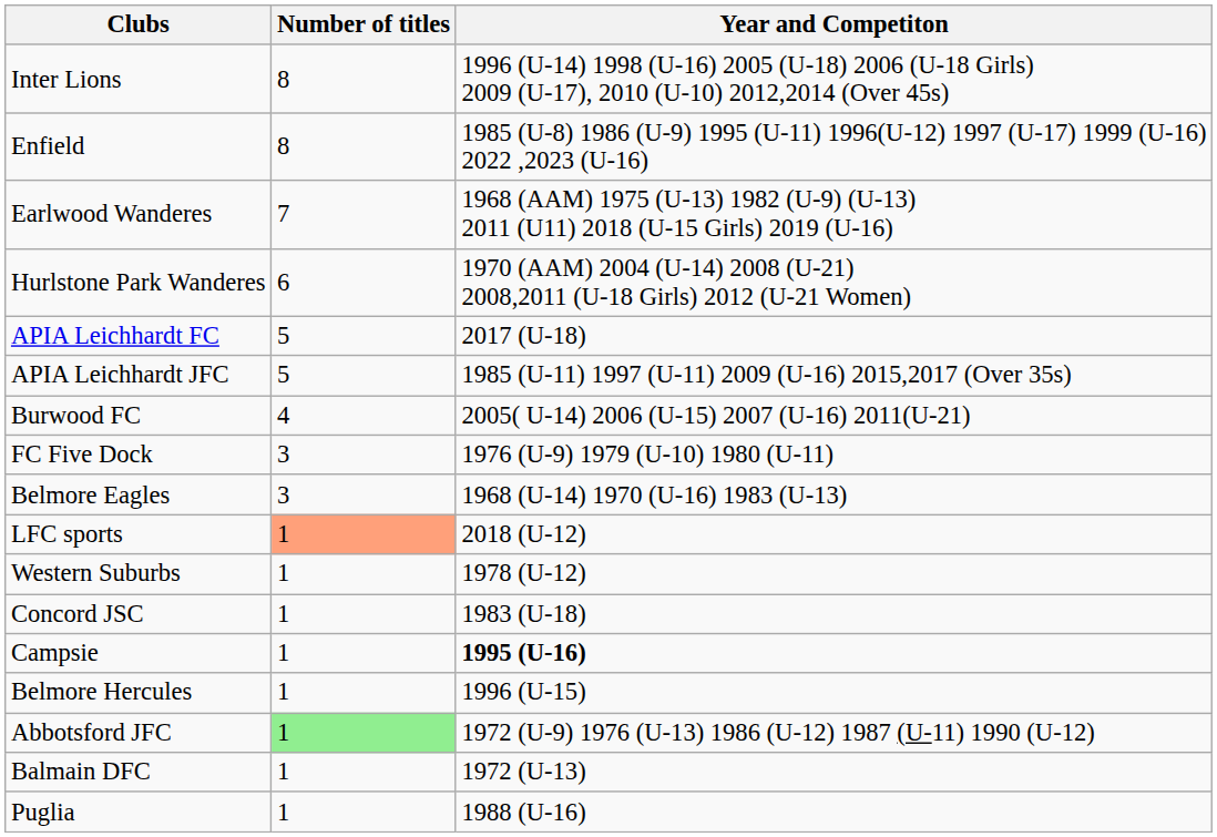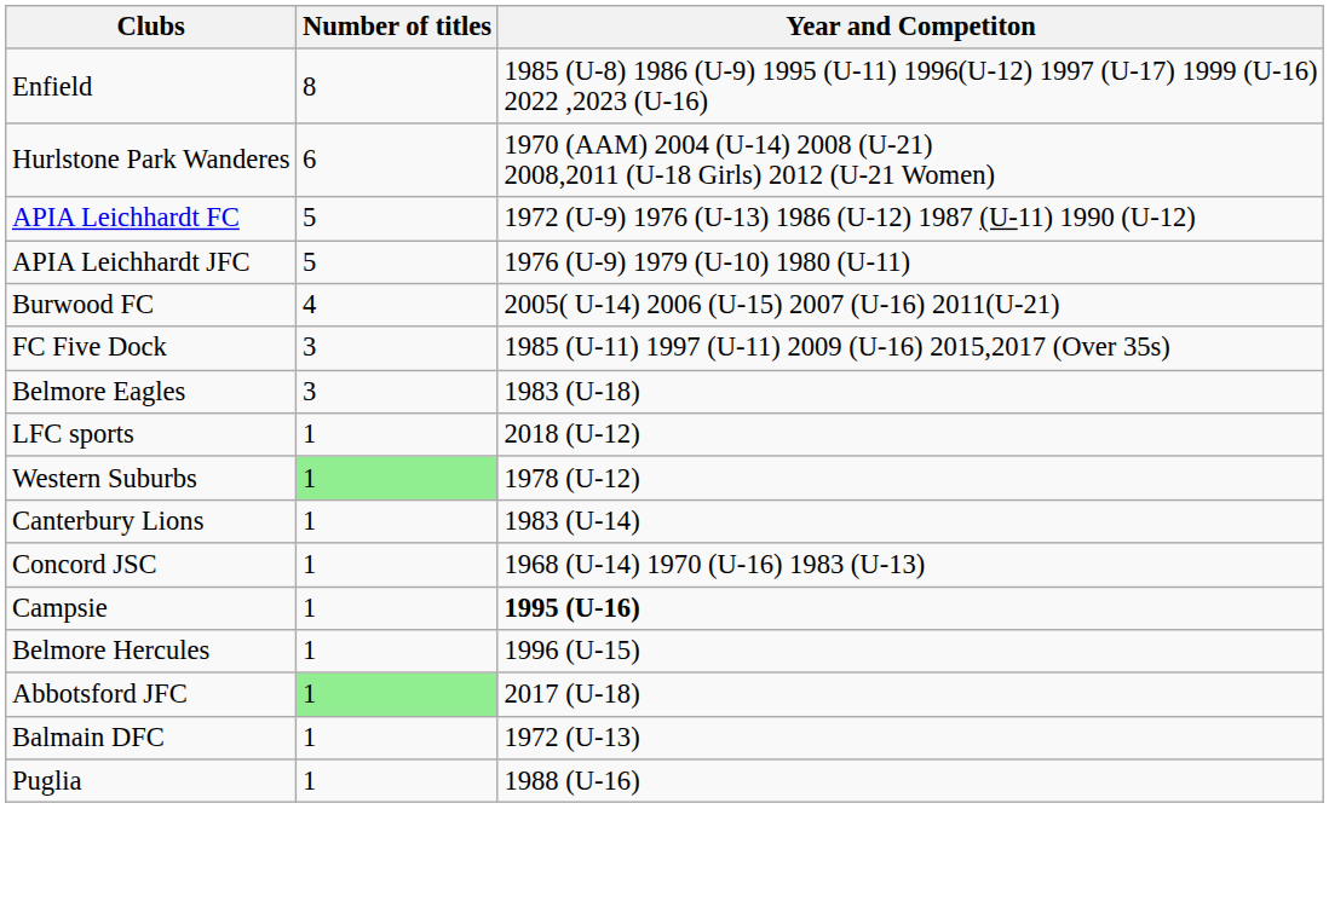 <table class="wikitable">
 <tr>
 <th>Clubs</th>
 <th>Number of titles</th>
 <th>Year and Competiton</th>
 </tr>
 <tr>
-<td>Inter Lions</td>
-<td>8</td>
-<td>1996 (U-14) 1998 (U-16) 2005 (U-18) 2006 (U-18 Girls)<br>2009 (U-17), 2010 (U-10) 2012,2014 (Over 45s)</td>
-</tr>
-<tr>
 <td>Enfield</td>
 <td>8</td>
 <td>1985 (U-8) 1986 (U-9) 1995 (U-11) 1996(U-12) 1997 (U-17) 1999 (U-16)<br>2022 ,2023 (U-16)</td>
-</tr>
-<tr>
-<td>Earlwood Wanderes</td>
-<td>7</td>
-<td>1968 (AAM) 1975 (U-13) 1982 (U-9) (U-13)<br>2011 (U11) 2018 (U-15 Girls) 2019 (U-16)</td>
 </tr>
 <tr>
 <td>Hurlstone Park Wanderes</td>
 <td>6</td>
 <td>1970 (AAM) 2004 (U-14) 2008 (U-21)<br>2008,2011 (U-18 Girls) 2012 (U-21 Women)</td>
 </tr>
 <tr>
 <td><a href='#'>APIA Leichhardt FC</a></td>
 <td>5</td>
-<td>2017 (U-18)</td>
+<td>1972 (U-9) 1976 (U-13) 1986 (U-12) 1987 <u>(U-</u>11) 1990 (U-12)</td>
 </tr>
 <tr>
 <td>APIA Leichhardt JFC</td>
 <td>5</td>
-<td>1985 (U-11) 1997 (U-11) 2009 (U-16) 2015,2017 (Over 35s)</td>
+<td>1976 (U-9) 1979 (U-10) 1980 (U-11)</td>
 </tr>
 <tr>
 <td>Burwood FC</td>
 <td>4</td>
 <td>2005( U-14) 2006 (U-15) 2007 (U-16) 2011(U-21)</td>
 </tr>
 <tr>
 <td>FC Five Dock</td>
 <td>3</td>
-<td>1976 (U-9) 1979 (U-10) 1980 (U-11)</td>
+<td>1985 (U-11) 1997 (U-11) 2009 (U-16) 2015,2017 (Over 35s)</td>
 </tr>
 <tr>
 <td>Belmore Eagles</td>
 <td>3</td>
-<td>1968 (U-14) 1970 (U-16) 1983 (U-13)</td>
+<td>1983 (U-18)</td>
 </tr>
 <tr>
 <td>LFC sports</td>
-<td style="background: lightsalmon;">1</td>
+<td>1</td>
 <td>2018 (U-12)</td>
 </tr>
 <tr>
 <td>Western Suburbs </td>
+<td style="background: lightgreen;">1</td>
+<td>1978 (U-12)</td>
+</tr>
+<tr>
+<td>Canterbury Lions</td>
 <td>1</td>
-<td>1978 (U-12)</td>
+<td>1983 (U-14)</td>
 </tr>
 <tr>
 <td>Concord JSC</td>
 <td>1</td>
-<td>1983 (U-18)</td>
+<td>1968 (U-14) 1970 (U-16) 1983 (U-13)</td>
 </tr>
 <tr>
 <td>Campsie </td>
 <td>1</td>
 <td><strong>1995 (U-16)</strong></td>
 </tr>
 <tr>
 <td>Belmore Hercules </td>
 <td>1</td>
 <td>1996 (U-15)</td>
 </tr>
 <tr>
 <td>Abbotsford JFC</td>
 <td style="background: lightgreen;">1</td>
-<td>1972 (U-9) 1976 (U-13) 1986 (U-12) 1987 <u>(U-</u>11) 1990 (U-12)</td>
+<td>2017 (U-18)</td>
 </tr>
 <tr>
 <td>Balmain DFC</td>
 <td>1</td>
 <td>1972 (U-13)</td>
 </tr>
 <tr>
 <td>Puglia </td>
 <td>1</td>
 <td>1988 (U-16)</td>
 </tr>
 </table>
